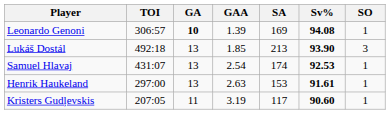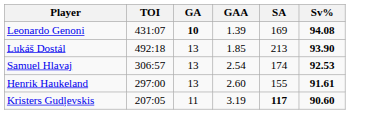 <table class="wikitable sortable" style="text-align:center;">
 <tr>
 <th style="width:170px;">Player</th>
 <th style="width:60px;">TOI</th>
 <th style="width:50px;">GA</th>
 <th style="width:60px;">GAA</th>
 <th style="width:50px;">SA</th>
 <th style="width:60px;">Sv%</th>
-<th style="width:50px;">SO</th>
 </tr>
 <tr>
 <td style="text-align:left;"> <a href='#'>Leonardo Genoni</a></td>
-<td>306:57</td>
+<td>431:07</td>
 <td><strong>10</strong></td>
 <td>1.39</td>
 <td>169</td>
 <td><strong>94.08</strong></td>
-<td>1</td>
 </tr>
 <tr>
 <td style="text-align:left;"> <a href='#'>Lukáš Dostál</a></td>
 <td>492:18</td>
 <td>13</td>
 <td>1.85</td>
 <td>213</td>
 <td><strong>93.90</strong></td>
-<td>3</td>
 </tr>
 <tr>
 <td style="text-align:left;"> <a href='#'>Samuel Hlavaj</a></td>
-<td>431:07</td>
+<td>306:57</td>
 <td>13</td>
 <td>2.54</td>
 <td>174</td>
 <td><strong>92.53</strong></td>
-<td>1</td>
 </tr>
 <tr>
 <td style="text-align:left;"> <a href='#'>Henrik Haukeland</a></td>
 <td>297:00</td>
 <td>13</td>
-<td>2.63</td>
-<td>153</td>
+<td>2.60</td>
+<td>155</td>
 <td><strong>91.61</strong></td>
-<td>1</td>
 </tr>
 <tr>
 <td style="text-align:left;"> <a href='#'>Kristers Gudļevskis</a></td>
 <td>207:05</td>
 <td>11</td>
 <td>3.19</td>
-<td>117</td>
+<td><strong>117</strong></td>
 <td><strong>90.60</strong></td>
-<td>1</td>
 </tr>
 </table>
